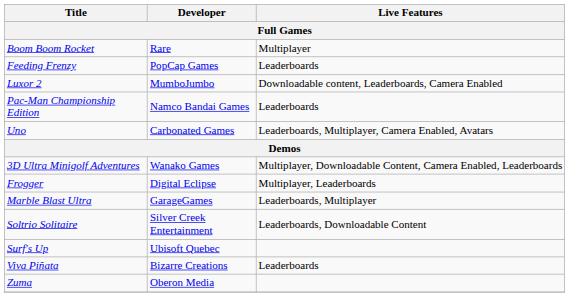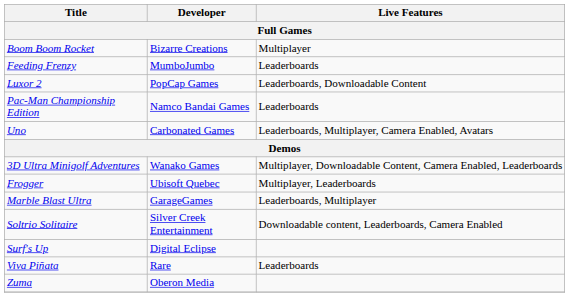 <table class="wikitable">
 <tr>
 <th width="200">Title</th>
 <th width="150">Developer</th>
 <th>Live Features</th>
 </tr>
 <tr>
 <th colspan="4">Full Games</th>
 </tr>
 <tr>
 <td><em><a href='#'>Boom Boom Rocket</a></em></td>
-<td><a href='#'>Rare</a></td>
+<td><a href='#'>Bizarre Creations</a></td>
 <td>Multiplayer</td>
 </tr>
 <tr>
 <td><em><a href='#'>Feeding Frenzy</a></em></td>
-<td><a href='#'>PopCap Games</a></td>
+<td><a href='#'>MumboJumbo</a></td>
 <td>Leaderboards</td>
 </tr>
 <tr>
 <td><em><a href='#'>Luxor 2</a></em></td>
-<td><a href='#'>MumboJumbo</a></td>
-<td>Downloadable content, Leaderboards, Camera Enabled</td>
+<td><a href='#'>PopCap Games</a></td>
+<td>Leaderboards, Downloadable Content</td>
 </tr>
 <tr>
 <td><em><a href='#'>Pac-Man Championship Edition</a></em></td>
 <td><a href='#'>Namco Bandai Games</a></td>
 <td>Leaderboards</td>
 </tr>
 <tr>
 <td><em><a href='#'>Uno</a></em></td>
 <td><a href='#'>Carbonated Games</a></td>
 <td>Leaderboards, Multiplayer, Camera Enabled, Avatars</td>
 </tr>
 <tr>
 <th colspan="4">Demos</th>
 </tr>
 <tr>
 <td><em><a href='#'>3D Ultra Minigolf Adventures</a></em></td>
 <td><a href='#'>Wanako Games</a></td>
 <td>Multiplayer, Downloadable Content, Camera Enabled, Leaderboards</td>
 </tr>
 <tr>
 <td><em><a href='#'>Frogger</a></em></td>
-<td><a href='#'>Digital Eclipse</a></td>
+<td><a href='#'>Ubisoft Quebec</a></td>
 <td>Multiplayer, Leaderboards</td>
 </tr>
 <tr>
 <td><em><a href='#'>Marble Blast Ultra</a></em></td>
 <td><a href='#'>GarageGames</a></td>
 <td>Leaderboards, Multiplayer</td>
 </tr>
 <tr>
 <td><em><a href='#'>Soltrio Solitaire</a></em></td>
 <td><a href='#'>Silver Creek Entertainment</a></td>
-<td>Leaderboards, Downloadable Content</td>
+<td>Downloadable content, Leaderboards, Camera Enabled</td>
 </tr>
 <tr>
 <td><em><a href='#'>Surf's Up</a></em></td>
-<td><a href='#'>Ubisoft Quebec</a></td>
+<td><a href='#'>Digital Eclipse</a></td>
 <td></td>
 </tr>
 <tr>
 <td><em><a href='#'>Viva Piñata</a></em></td>
-<td><a href='#'>Bizarre Creations</a></td>
+<td><a href='#'>Rare</a></td>
 <td>Leaderboards</td>
 </tr>
 <tr>
 <td><em><a href='#'>Zuma</a></em></td>
 <td><a href='#'>Oberon Media</a></td>
 <td></td>
 </tr>
 <tr>
 </tr>
 </table>
